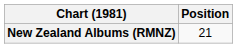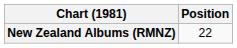 <table class="wikitable plainrowheaders" style="text-align:center">
 <tr>
 <th scope="col">Chart (1981)</th>
 <th scope="col">Position</th>
 </tr>
 <tr>
 <th scope="row">New Zealand Albums (RMNZ)</th>
-<td>21</td>
+<td>22</td>
 </tr>
 </table>
